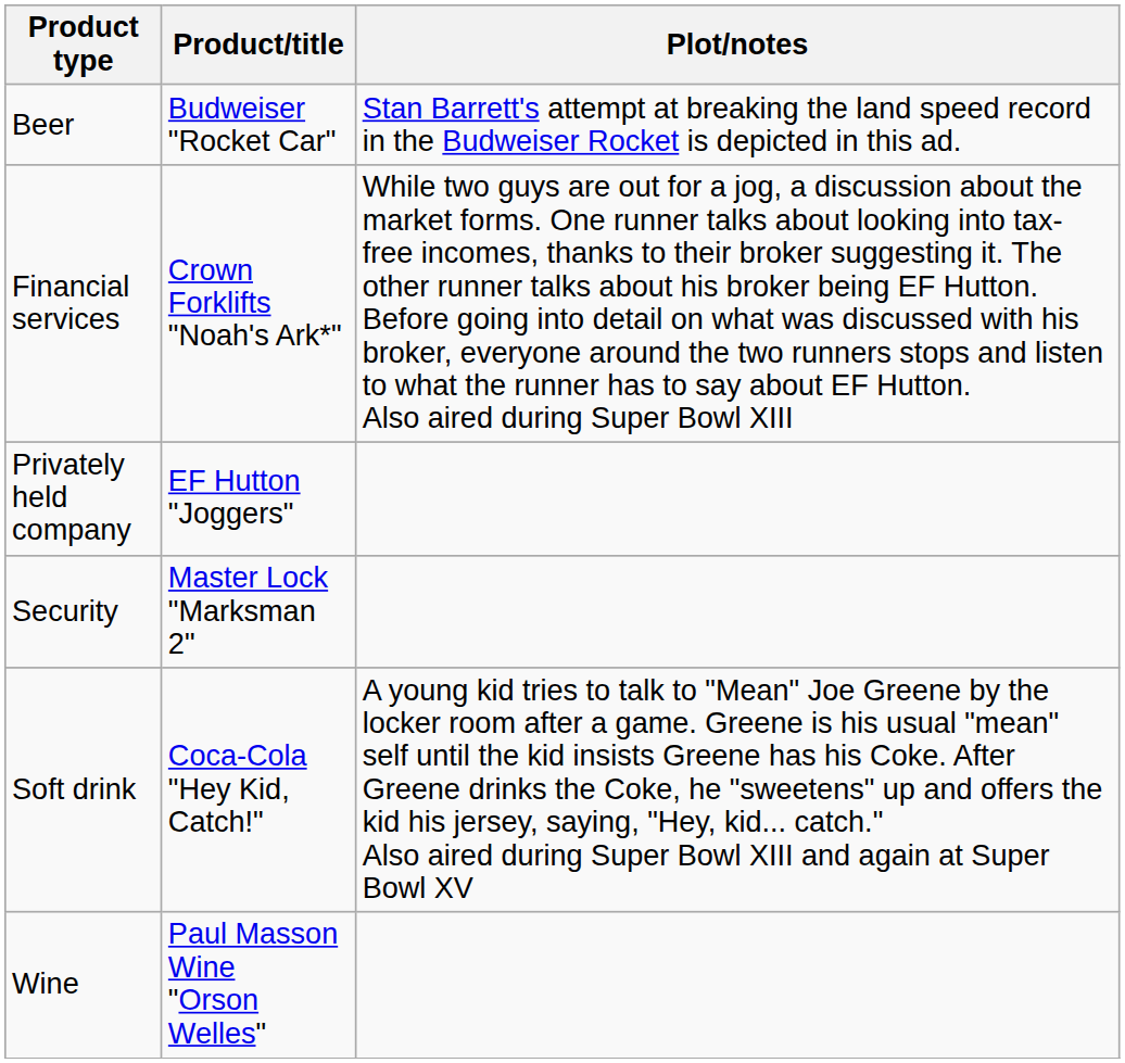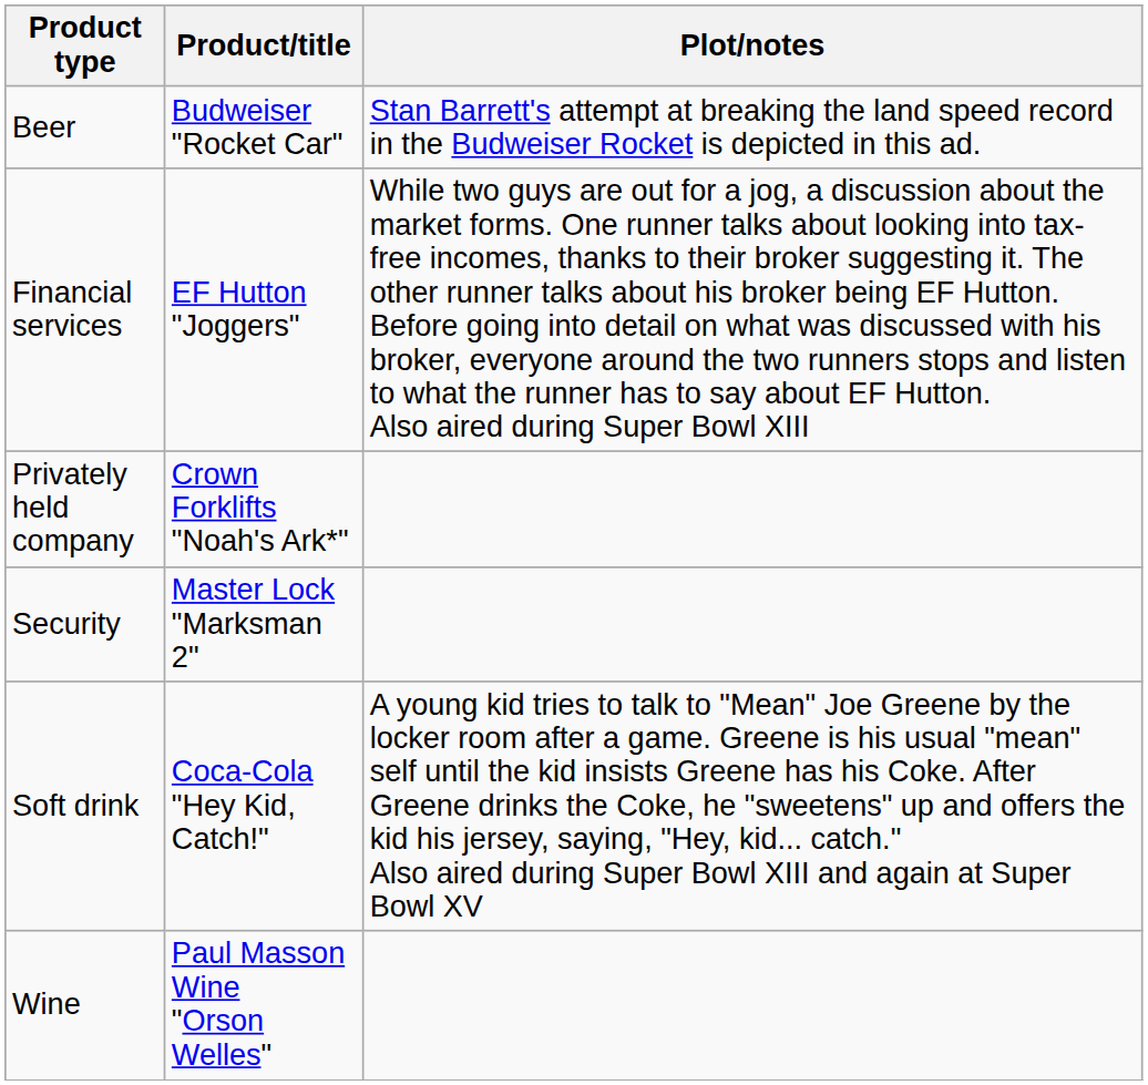 <table class="wikitable">
 <tr>
 <th>Product type</th>
 <th>Product/title</th>
 <th>Plot/notes</th>
 </tr>
 <tr>
 <td>Beer</td>
 <td><a href='#'>Budweiser</a><br>"Rocket Car"</td>
 <td><a href='#'>Stan Barrett's</a> attempt at breaking the land speed record in the <a href='#'>Budweiser Rocket</a> is depicted in this ad.</td>
 </tr>
 <tr>
 <td>Financial services</td>
-<td><a href='#'>Crown Forklifts</a><br>"Noah's Ark*"</td>
+<td><a href='#'>EF Hutton</a><br>"Joggers"</td>
 <td>While two guys are out for a jog, a discussion about the market forms. One runner talks about looking into tax-free incomes, thanks to their broker suggesting it. The other runner talks about his broker being EF Hutton. Before going into detail on what was discussed with his broker, everyone around the two runners stops and listen to what the runner has to say about EF Hutton.<br>Also aired during Super Bowl XIII</td>
 </tr>
 <tr>
 <td>Privately held company</td>
-<td><a href='#'>EF Hutton</a><br>"Joggers"</td>
+<td><a href='#'>Crown Forklifts</a><br>"Noah's Ark*"</td>
 <td></td>
 </tr>
 <tr>
 <td>Security</td>
 <td><a href='#'>Master Lock</a><br>"Marksman 2"</td>
 <td></td>
 </tr>
 <tr>
 <td>Soft drink</td>
 <td><a href='#'>Coca-Cola</a><br>"Hey Kid, Catch!"</td>
 <td>A young kid tries to talk to "Mean" Joe Greene by the locker room after a game. Greene is his usual "mean" self until the kid insists Greene has his Coke. After Greene drinks the Coke, he "sweetens" up and offers the kid his jersey, saying, "Hey, kid... catch."<br>Also aired during Super Bowl XIII and again at Super Bowl XV</td>
 </tr>
 <tr>
 <td>Wine</td>
 <td><a href='#'>Paul Masson Wine</a><br>"<a href='#'>Orson Welles</a>"</td>
 <td></td>
 </tr>
 <tr>
 </tr>
 </table>
